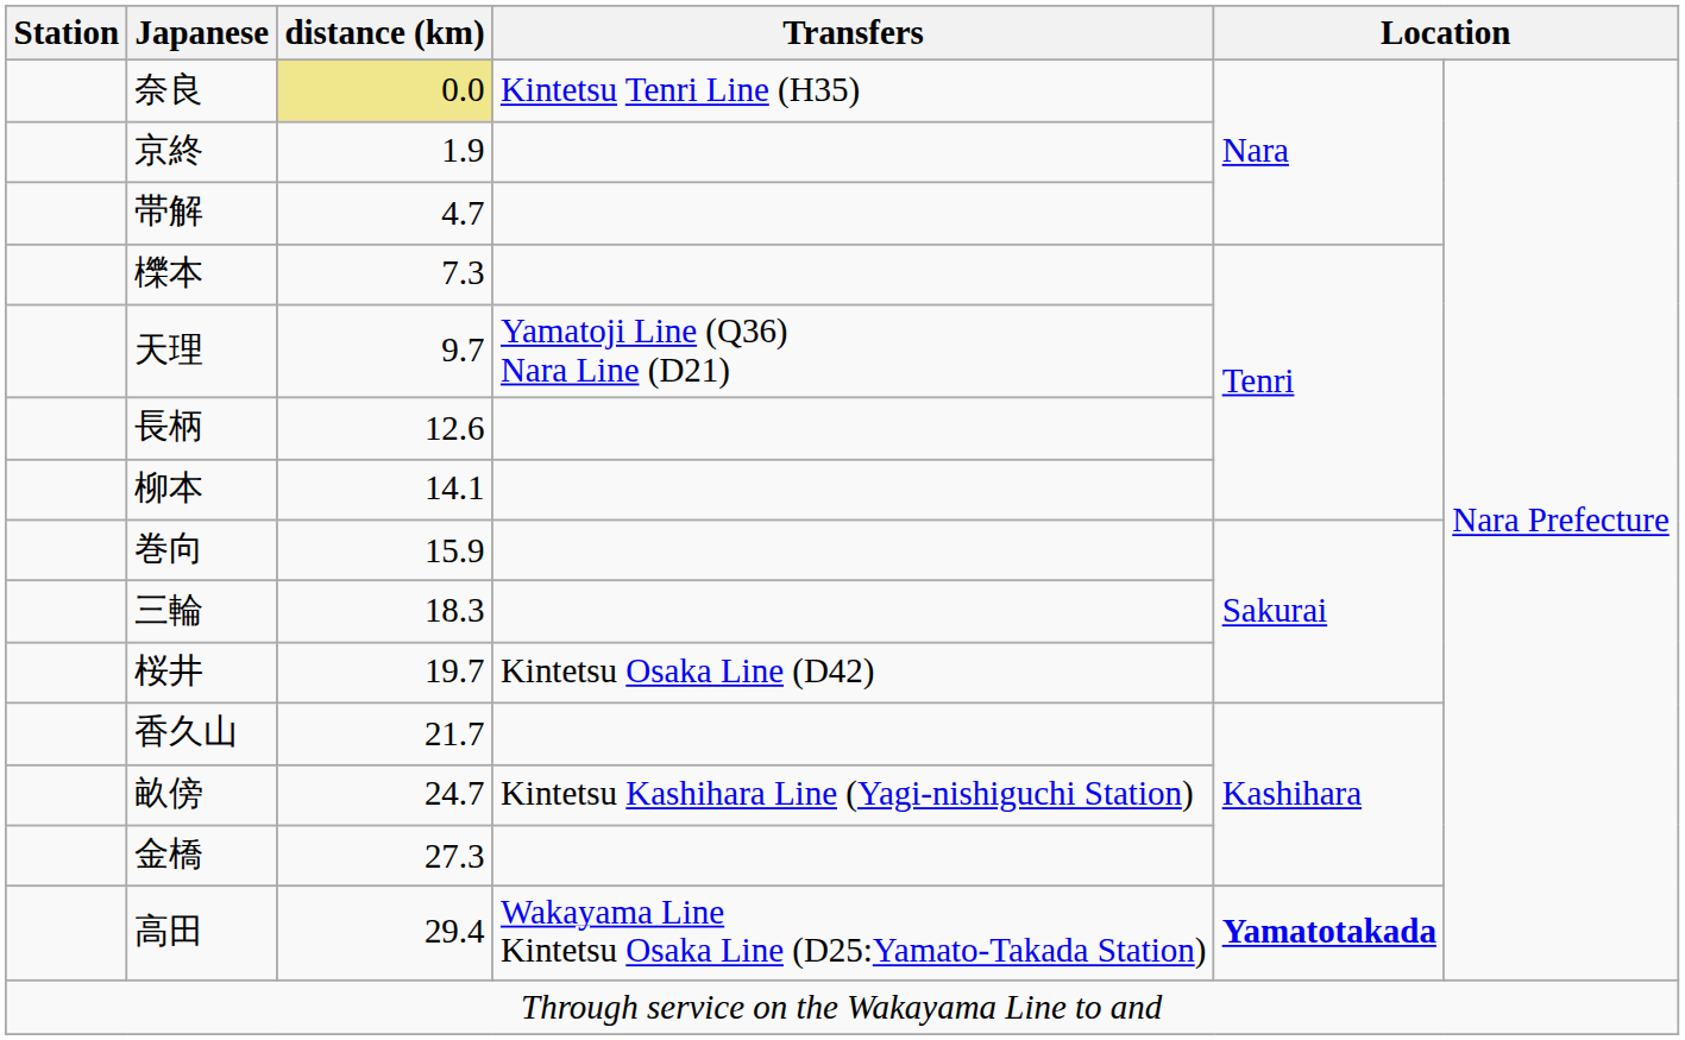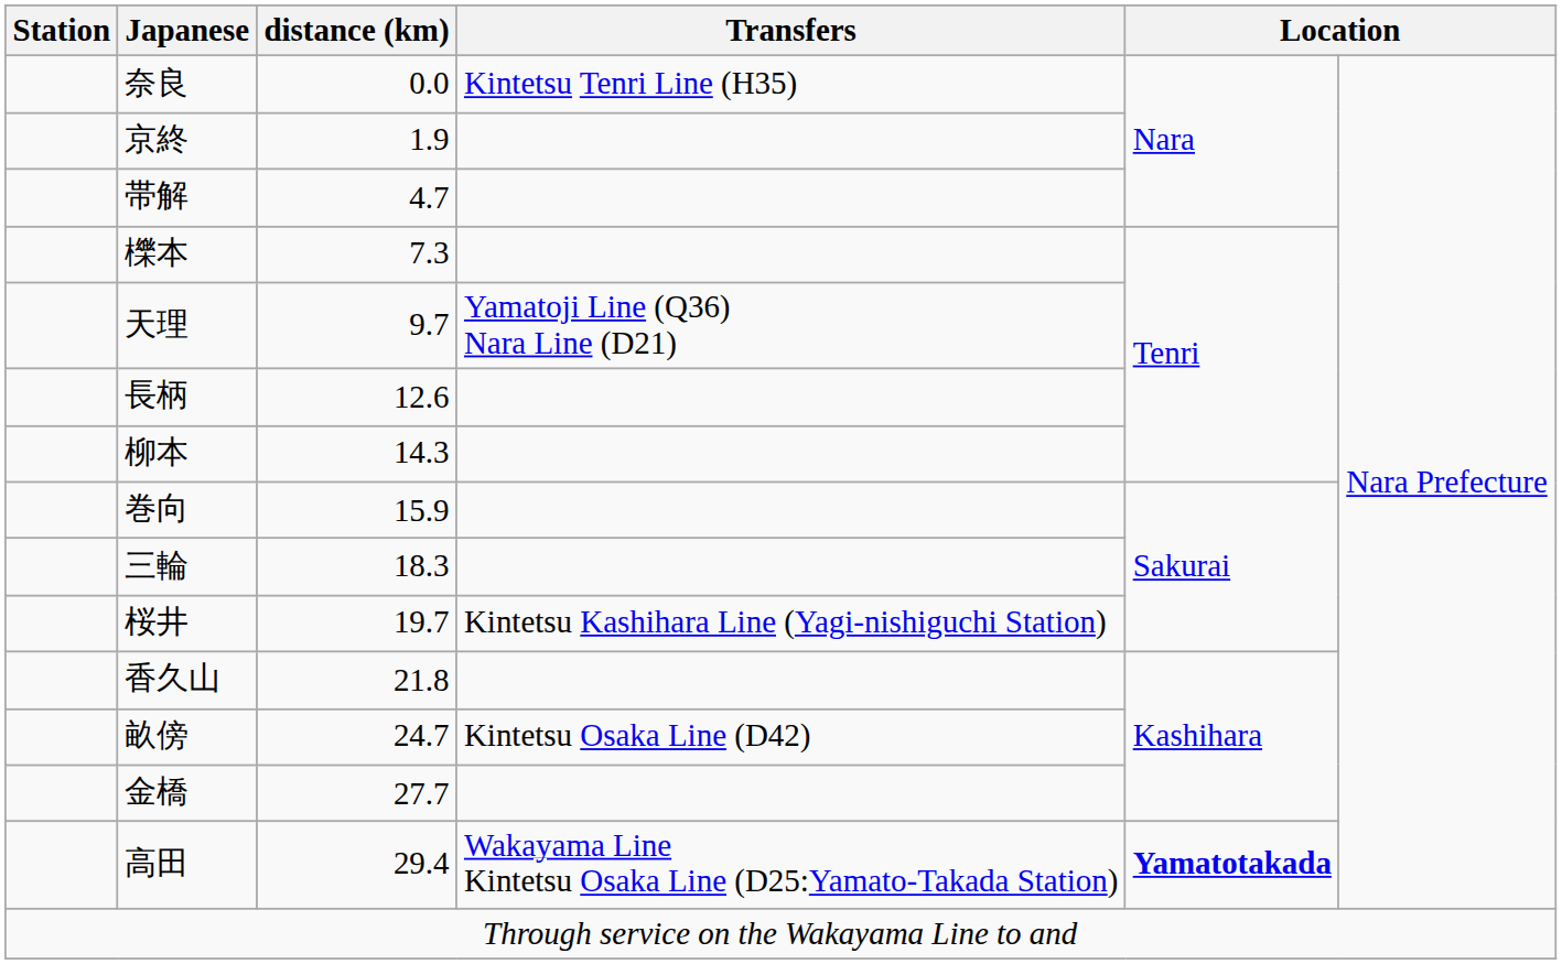 <table table class=wikitable>
 <tr>
 <th>Station</th>
 <th>Japanese</th>
 <th>distance (km)</th>
 <th>Transfers</th>
 <th colspan="2">Location</th>
 </tr>
 <tr>
 <td></td>
 <td>奈良</td>
-<td align="right" style="background: khaki;">0.0</td>
+<td align="right">0.0</td>
 <td> <a href='#'>Kintetsu</a> <a href='#'>Tenri Line</a> (H35)</td>
 <td rowspan="3"><a href='#'>Nara</a></td>
 <td rowspan="14" align="center"><a href='#'>Nara Prefecture</a></td>
 </tr>
 <tr>
 <td></td>
 <td>京終</td>
 <td align="right">1.9</td>
 <td> </td>
 </tr>
 <tr>
 <td></td>
 <td>帯解</td>
 <td align="right">4.7</td>
 <td> </td>
 </tr>
 <tr>
 <td></td>
 <td>櫟本</td>
 <td align="right">7.3</td>
 <td> </td>
 <td rowspan="4"><a href='#'>Tenri</a></td>
 </tr>
 <tr>
 <td></td>
 <td>天理</td>
 <td align="right">9.7</td>
 <td> <a href='#'>Yamatoji Line</a> (Q36)<br> <a href='#'>Nara Line</a> (D21)</td>
 </tr>
 <tr>
 <td></td>
 <td>長柄</td>
 <td align="right">12.6</td>
 <td> </td>
 </tr>
 <tr>
 <td></td>
 <td>柳本</td>
-<td align="right">14.1</td>
+<td align="right">14.3</td>
 <td> </td>
 </tr>
 <tr>
 <td></td>
 <td>巻向</td>
 <td align="right">15.9</td>
 <td> </td>
 <td rowspan="3"><a href='#'>Sakurai</a></td>
 </tr>
 <tr>
 <td></td>
 <td>三輪</td>
 <td align="right">18.3</td>
 <td> </td>
 </tr>
 <tr>
 <td></td>
 <td>桜井</td>
 <td align="right">19.7</td>
-<td> Kintetsu <a href='#'>Osaka Line</a> (D42)</td>
+<td>Kintetsu <a href='#'>Kashihara Line</a> (<a href='#'>Yagi-nishiguchi Station</a>)</td>
 </tr>
 <tr>
 <td></td>
 <td>香久山</td>
-<td align="right">21.7</td>
+<td align="right">21.8</td>
 <td> </td>
 <td rowspan="3"><a href='#'>Kashihara</a></td>
 </tr>
 <tr>
 <td></td>
 <td>畝傍</td>
 <td align="right">24.7</td>
-<td>Kintetsu <a href='#'>Kashihara Line</a> (<a href='#'>Yagi-nishiguchi Station</a>)</td>
+<td> Kintetsu <a href='#'>Osaka Line</a> (D42)</td>
 </tr>
 <tr>
 <td></td>
 <td>金橋</td>
-<td align="right">27.3</td>
+<td align="right">27.7</td>
 <td> </td>
 </tr>
 <tr>
 <td></td>
 <td>高田</td>
 <td align="right">29.4</td>
 <td> <a href='#'>Wakayama Line</a><br> Kintetsu <a href='#'>Osaka Line</a> (D25:<a href='#'>Yamato-Takada Station</a>)</td>
 <td><strong><a href='#'>Yamatotakada</a></strong></td>
 </tr>
 <tr>
 <td colspan="6" align="center"><em>Through service on the Wakayama Line to  and </em></td>
 </tr>
 </table>
